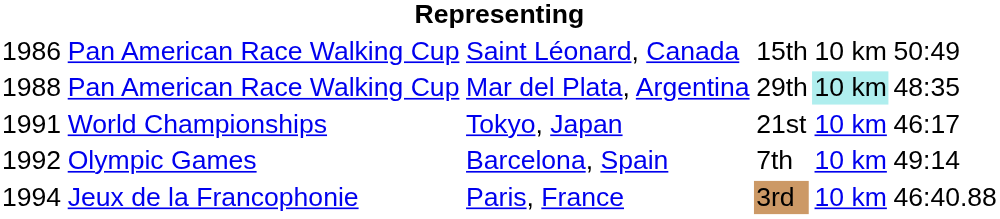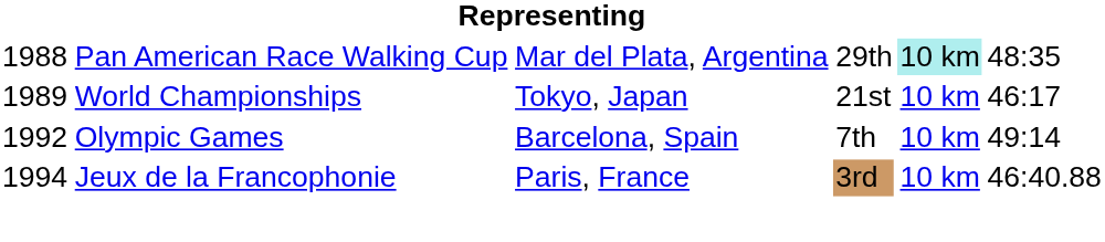 <table>
 <tr>
 <th colspan="6">Representing </th>
-</tr>
-<tr>
-<td>1986</td>
-<td><a href='#'>Pan American Race Walking Cup</a></td>
-<td><a href='#'>Saint Léonard</a>, <a href='#'>Canada</a></td>
-<td>15th</td>
-<td>10 km</td>
-<td>50:49</td>
 </tr>
 <tr>
 <td>1988</td>
 <td><a href='#'>Pan American Race Walking Cup</a></td>
 <td><a href='#'>Mar del Plata</a>, <a href='#'>Argentina</a></td>
 <td>29th</td>
 <td style="background: paleturquoise;">10 km</td>
 <td>48:35</td>
 </tr>
 <tr>
-<td>1991</td>
+<td>1989</td>
 <td><a href='#'>World Championships</a></td>
 <td><a href='#'>Tokyo</a>, <a href='#'>Japan</a></td>
 <td>21st</td>
 <td><a href='#'>10 km</a></td>
 <td>46:17</td>
 </tr>
 <tr>
 <td>1992</td>
 <td><a href='#'>Olympic Games</a></td>
 <td><a href='#'>Barcelona</a>, <a href='#'>Spain</a></td>
 <td>7th</td>
 <td><a href='#'>10 km</a></td>
 <td>49:14</td>
 </tr>
 <tr>
 <td>1994</td>
 <td><a href='#'>Jeux de la Francophonie</a></td>
 <td><a href='#'>Paris</a>, <a href='#'>France</a></td>
 <td bgcolor="cc9966">3rd</td>
 <td><a href='#'>10 km</a></td>
 <td>46:40.88</td>
 </tr>
 </table>
